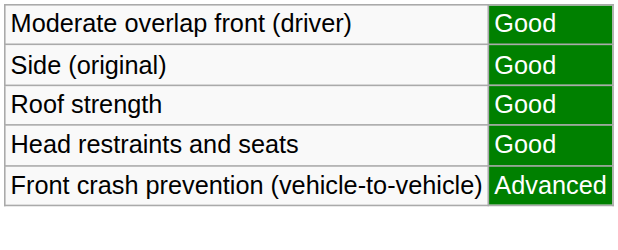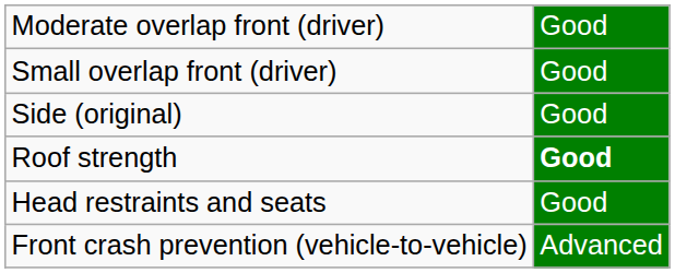 <table class="wikitable">
 <tr>
 <td>Moderate overlap front (driver)</td>
+<td style="color:white;background:green">Good</td>
+</tr>
+<tr>
+<td>Small overlap front (driver)</td>
 <td style="color:white;background:green">Good</td>
 </tr>
 <tr>
 <td>Side (original)</td>
 <td style="color:white;background:green">Good</td>
 </tr>
 <tr>
 <td>Roof strength</td>
-<td style="color:white;background:green">Good</td>
+<td style="color:white;background:green"><strong>Good</strong></td>
 </tr>
 <tr>
 <td>Head restraints and seats</td>
 <td style="color:white;background:green">Good</td>
 </tr>
 <tr>
 <td>Front crash prevention (vehicle-to-vehicle)</td>
 <td style="color:white;background:green">Advanced</td>
 </tr>
 </table>
